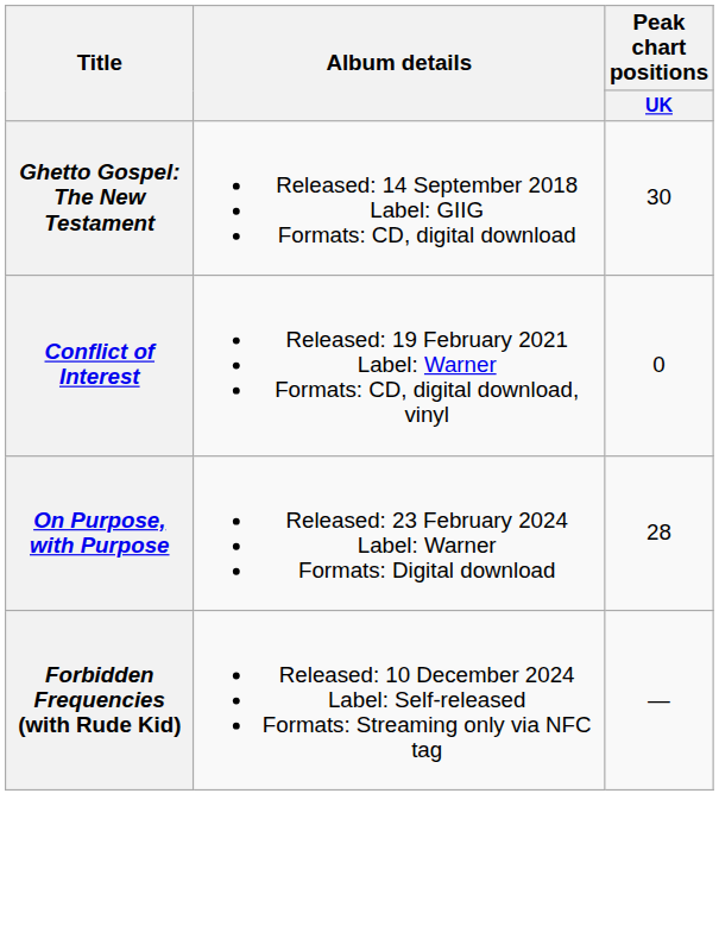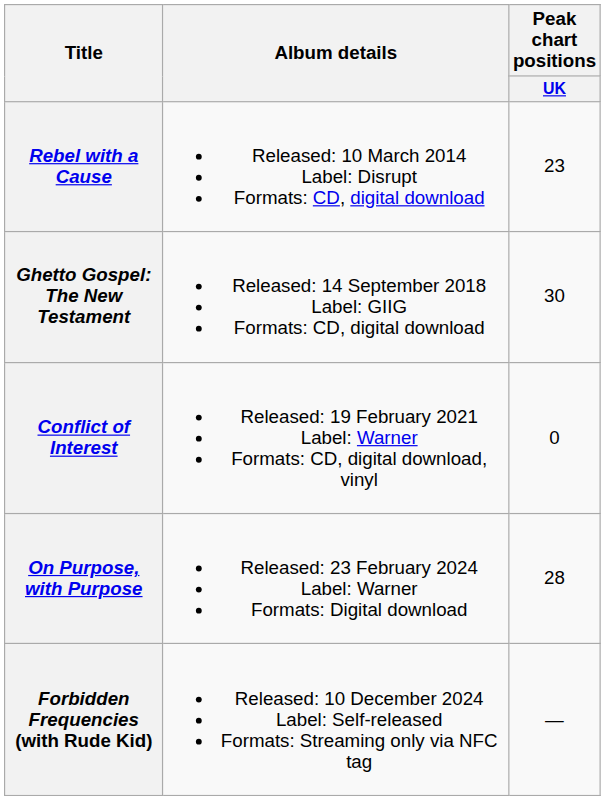 <table class="wikitable plainrowheaders" style="text-align:center;">
 <tr>
 <th scope="col" rowspan=2 style="width:8em;">Title</th>
 <th scope="col" rowspan=2 style="width:18em;">Album details</th>
 <th scope="col">Peak chart positions</th>
 </tr>
 <tr>
 <th scope="col" style="width:3em;font-size:85%;"><a href='#'>UK</a><br></th>
+</tr>
+<tr>
+<th scope="row"><em><a href='#'>Rebel with a Cause</a></em></th>
+<td><br><ul><li>Released: 10 March 2014</li><li>Label: Disrupt</li><li>Formats: <a href='#'>CD</a>, <a href='#'>digital download</a></li></ul></td>
+<td style="text-align:center;">23</td>
 </tr>
 <tr>
 <th scope="row"><em>Ghetto Gospel: The New Testament</em></th>
 <td><br><ul><li>Released: 14 September 2018</li><li>Label: GIIG</li><li>Formats: CD, digital download</li></ul></td>
 <td style="text-align:center;">30</td>
 </tr>
 <tr>
 <th scope="row"><em><a href='#'>Conflict of Interest</a></em></th>
 <td><br><ul><li>Released: 19 February 2021</li><li>Label: <a href='#'>Warner</a></li><li>Formats: CD, digital download, vinyl</li></ul></td>
 <td style=text-align:center;>0</td>
 </tr>
 <tr>
 <th scope="row"><em><a href='#'>On Purpose, with Purpose</a></em></th>
 <td><br><ul><li>Released: 23 February 2024</li><li>Label: Warner</li><li>Formats: Digital download</li></ul></td>
 <td style=text-align:center;>28</td>
 </tr>
 <tr>
 <th scope="row"><em>Forbidden Frequencies</em> (with Rude Kid)</th>
 <td><br><ul><li>Released: 10 December 2024</li><li>Label: Self-released</li><li>Formats: Streaming only via NFC tag</li></ul></td>
 <td style=text-align:center;>—</td>
 </tr>
 </table>
